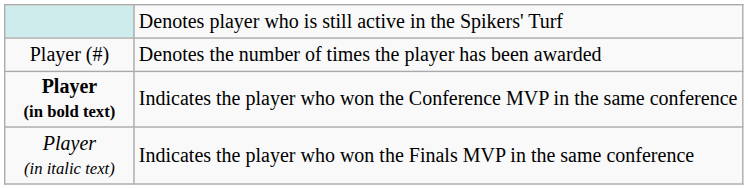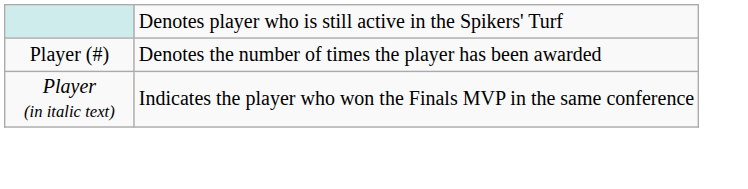 <table class="wikitable" style="font-size:90%;">
 <tr>
 <td style="background-color:#CFECEC; border:1px solid #aaaaaa; width:6em; text-align:center;"></td>
 <td>Denotes player who is still active in the Spikers' Turf</td>
 </tr>
 <tr>
 <td style="text-align:center;">Player (#)</td>
 <td>Denotes the number of times the player has been awarded</td>
 </tr>
 <tr>
-<td style="text-align:center;"><strong>Player<br><small>(in bold text)</small></strong></td>
-<td>Indicates the player who won the Conference MVP in the same conference</td>
-</tr>
-<tr>
 <td style="text-align:center;"><em>Player<br><small>(in italic text)</small></em></td>
 <td>Indicates the player who won the Finals MVP in the same conference</td>
 </tr>
 </table>
